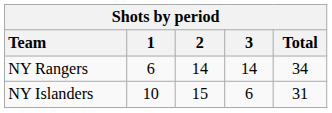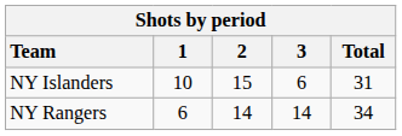 <table class="wikitable" style="width:20em; text-align:right;">
 <tr>
 <th colspan=5>Shots by period</th>
 </tr>
 <tr>
 <th style="width:8em; text-align:left;">Team</th>
 <th style="width:3em;">1</th>
 <th style="width:3em;">2</th>
 <th style="width:3em;">3</th>
 <th style="width:3em;">Total</th>
 </tr>
 <tr>
+<td style="text-align:left;">NY Islanders</td>
+<td align=center>10</td>
+<td align=center>15</td>
+<td align=center>6</td>
+<td align=center>31</td>
+</tr>
+<tr>
 <td style="text-align:left;">NY Rangers</td>
 <td align=center>6</td>
 <td align=center>14</td>
 <td align=center>14</td>
 <td align=center>34</td>
 </tr>
-<tr>
-<td style="text-align:left;">NY Islanders</td>
-<td align=center>10</td>
-<td align=center>15</td>
-<td align=center>6</td>
-<td align=center>31</td>
-</tr>
 </table>
